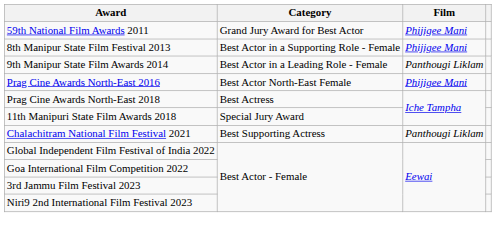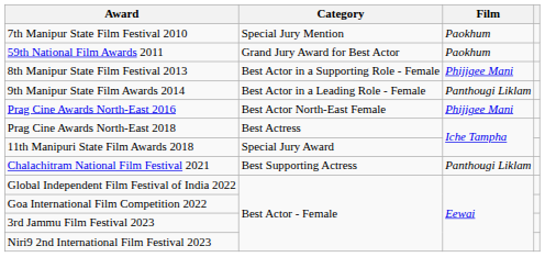 <table class="wikitable sortable">
 <tr>
 <th>Award</th>
 <th>Category</th>
 <th>Film</th>
 <th></th>
 </tr>
 <tr>
+<td>7th Manipur State Film Festival 2010</td>
+<td>Special Jury Mention</td>
+<td><em>Paokhum</em></td>
+<td></td>
+</tr>
+<tr>
 <td><a href='#'>59th National Film Awards</a> 2011</td>
 <td>Grand Jury Award for Best Actor</td>
-<td><em><a href='#'>Phijigee Mani</a></em></td>
+<td><em>Paokhum</em></td>
 <td></td>
 </tr>
 <tr>
 <td>8th Manipur State Film Festival 2013</td>
 <td>Best Actor in a Supporting Role - Female</td>
 <td><em><a href='#'>Phijigee Mani</a></em></td>
 <td></td>
 </tr>
 <tr>
 <td>9th Manipur State Film Awards 2014</td>
 <td>Best Actor in a Leading Role - Female</td>
 <td><em>Panthougi Liklam</em></td>
 <td></td>
 </tr>
 <tr>
 <td><a href='#'>Prag Cine Awards North-East 2016</a></td>
 <td>Best Actor North-East Female</td>
 <td><em><a href='#'>Phijigee Mani</a></em></td>
 <td></td>
 </tr>
 <tr>
 <td>Prag Cine Awards North-East 2018</td>
 <td>Best Actress</td>
 <td rowspan="2"><em><a href='#'>Iche Tampha</a></em></td>
 <td></td>
 </tr>
 <tr>
 <td>11th Manipuri State Film Awards 2018</td>
 <td>Special Jury Award</td>
 <td></td>
 </tr>
 <tr>
 <td><a href='#'>Chalachitram National Film Festival</a> 2021</td>
 <td>Best Supporting Actress</td>
 <td><em>Panthougi Liklam</em></td>
 <td></td>
 </tr>
 <tr>
 <td>Global Independent Film Festival of India 2022</td>
 <td rowspan="4">Best Actor - Female</td>
 <td rowspan="4"><em><a href='#'>Eewai</a></em></td>
 <td></td>
 </tr>
 <tr>
 <td>Goa International Film Competition 2022</td>
 <td></td>
 </tr>
 <tr>
 <td>3rd Jammu Film Festival 2023</td>
 <td></td>
 </tr>
 <tr>
 <td>Niri9 2nd International Film Festival 2023</td>
 <td></td>
 </tr>
 </table>
